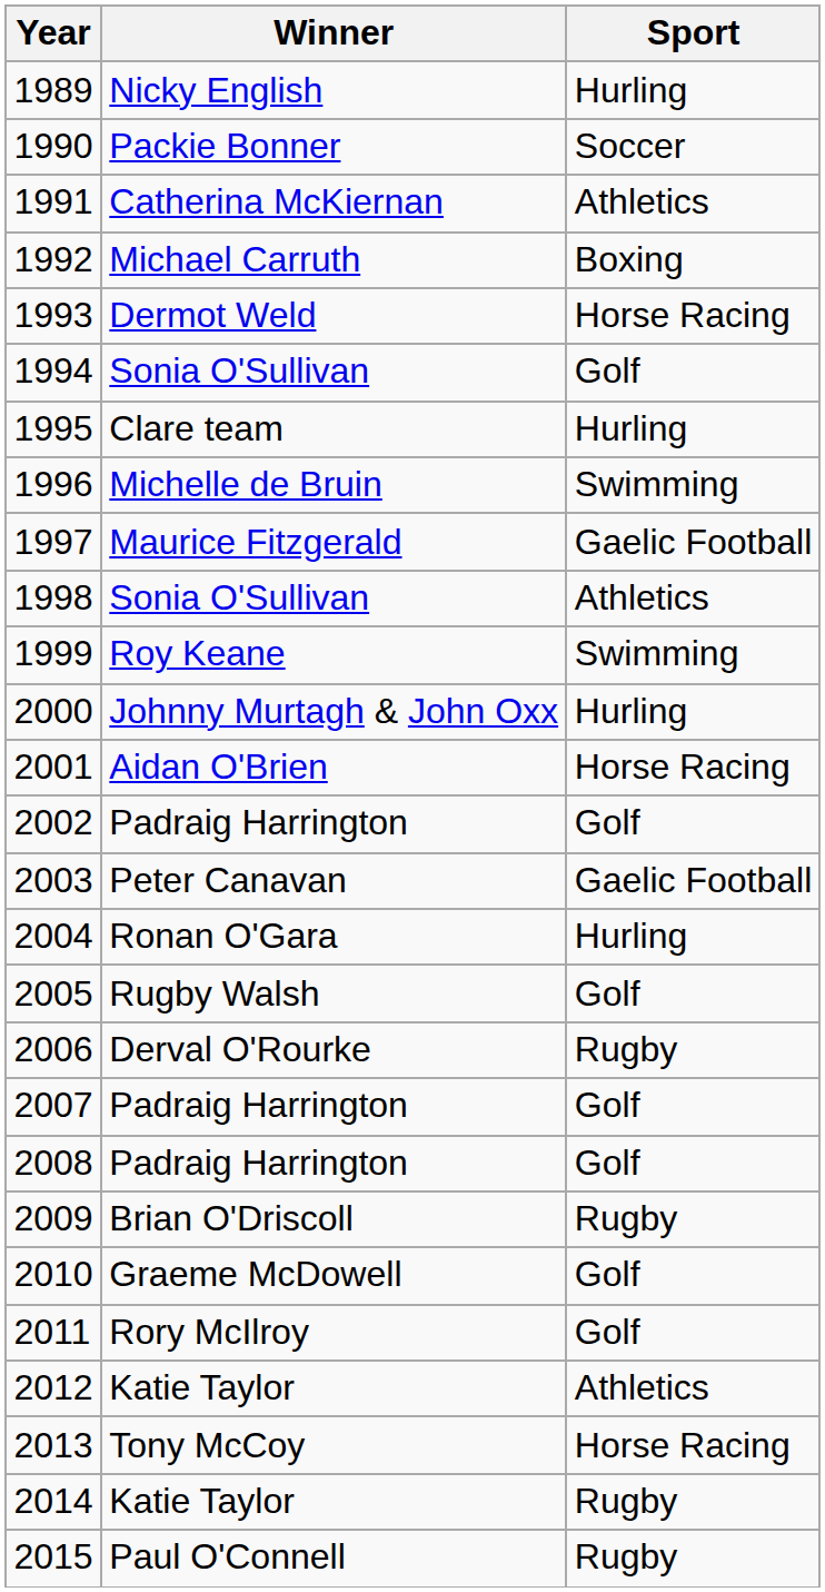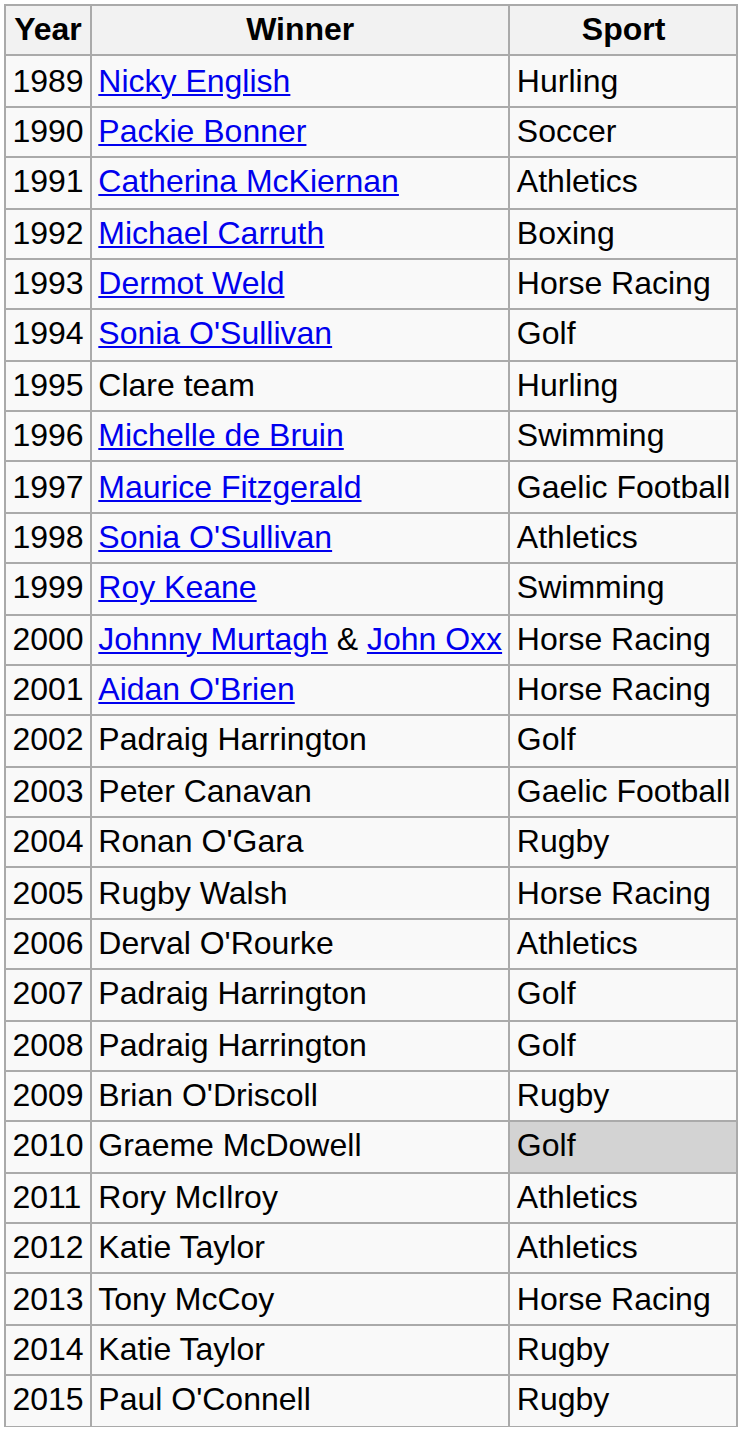 <table class="wikitable">
 <tr>
 <th>Year</th>
 <th>Winner</th>
 <th>Sport</th>
 </tr>
 <tr>
 <td>1989</td>
 <td><a href='#'>Nicky English</a></td>
 <td>Hurling</td>
 </tr>
 <tr>
 <td>1990</td>
 <td><a href='#'>Packie Bonner</a></td>
 <td>Soccer</td>
 </tr>
 <tr>
 <td>1991</td>
 <td><a href='#'>Catherina McKiernan</a></td>
 <td>Athletics</td>
 </tr>
 <tr>
 <td>1992</td>
 <td><a href='#'>Michael Carruth</a></td>
 <td>Boxing</td>
 </tr>
 <tr>
 <td>1993</td>
 <td><a href='#'>Dermot Weld</a></td>
 <td>Horse Racing</td>
 </tr>
 <tr>
 <td>1994</td>
 <td><a href='#'>Sonia O'Sullivan</a></td>
 <td>Golf</td>
 </tr>
 <tr>
 <td>1995</td>
 <td>Clare team</td>
 <td>Hurling</td>
 </tr>
 <tr>
 <td>1996</td>
 <td><a href='#'>Michelle de Bruin</a></td>
 <td>Swimming</td>
 </tr>
 <tr>
 <td>1997</td>
 <td><a href='#'>Maurice Fitzgerald</a></td>
 <td>Gaelic Football</td>
 </tr>
 <tr>
 <td>1998</td>
 <td><a href='#'>Sonia O'Sullivan</a></td>
 <td>Athletics</td>
 </tr>
 <tr>
 <td>1999</td>
 <td><a href='#'>Roy Keane</a></td>
 <td>Swimming</td>
 </tr>
 <tr>
 <td>2000</td>
 <td><a href='#'>Johnny Murtagh</a> & <a href='#'>John Oxx</a></td>
-<td>Hurling</td>
+<td>Horse Racing</td>
 </tr>
 <tr>
 <td>2001</td>
 <td><a href='#'>Aidan O'Brien</a></td>
 <td>Horse Racing</td>
 </tr>
 <tr>
 <td>2002</td>
 <td>Padraig Harrington</td>
 <td>Golf</td>
 </tr>
 <tr>
 <td>2003</td>
 <td>Peter Canavan</td>
 <td>Gaelic Football</td>
 </tr>
 <tr>
 <td>2004</td>
 <td>Ronan O'Gara</td>
-<td>Hurling</td>
+<td>Rugby</td>
 </tr>
 <tr>
 <td>2005</td>
 <td>Rugby Walsh</td>
-<td>Golf</td>
+<td>Horse Racing</td>
 </tr>
 <tr>
 <td>2006</td>
 <td>Derval O'Rourke</td>
-<td>Rugby</td>
+<td>Athletics</td>
 </tr>
 <tr>
 <td>2007</td>
 <td>Padraig Harrington</td>
 <td>Golf</td>
 </tr>
 <tr>
 <td>2008</td>
 <td>Padraig Harrington</td>
 <td>Golf</td>
 </tr>
 <tr>
 <td>2009</td>
 <td>Brian O'Driscoll</td>
 <td>Rugby</td>
 </tr>
 <tr>
 <td>2010</td>
 <td>Graeme McDowell</td>
-<td>Golf</td>
+<td style="background: lightgrey;">Golf</td>
 </tr>
 <tr>
 <td>2011</td>
 <td>Rory McIlroy</td>
-<td>Golf</td>
+<td>Athletics</td>
 </tr>
 <tr>
 <td>2012</td>
 <td>Katie Taylor</td>
 <td>Athletics</td>
 </tr>
 <tr>
 <td>2013</td>
 <td>Tony McCoy</td>
 <td>Horse Racing</td>
 </tr>
 <tr>
 <td>2014</td>
 <td>Katie Taylor</td>
 <td>Rugby</td>
 </tr>
 <tr>
 <td>2015</td>
 <td>Paul O'Connell</td>
 <td>Rugby</td>
 </tr>
 </table>
